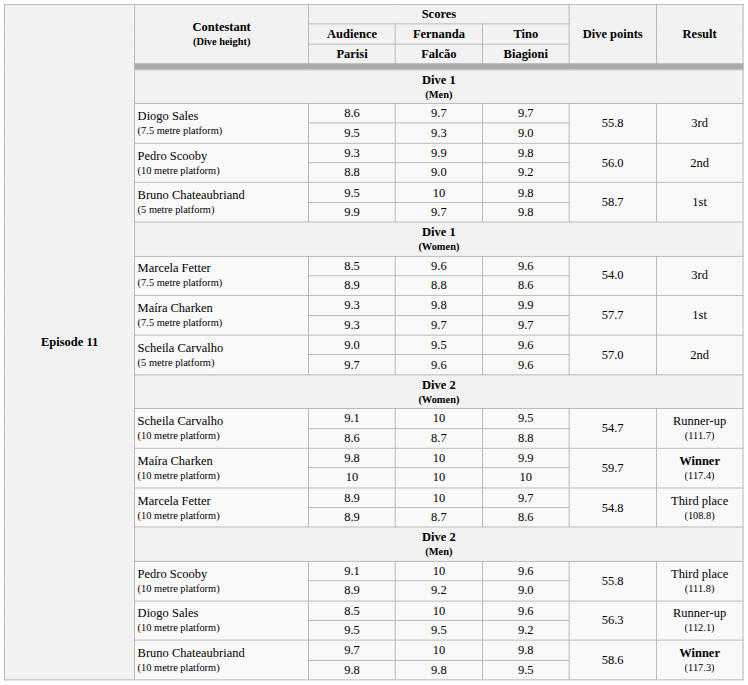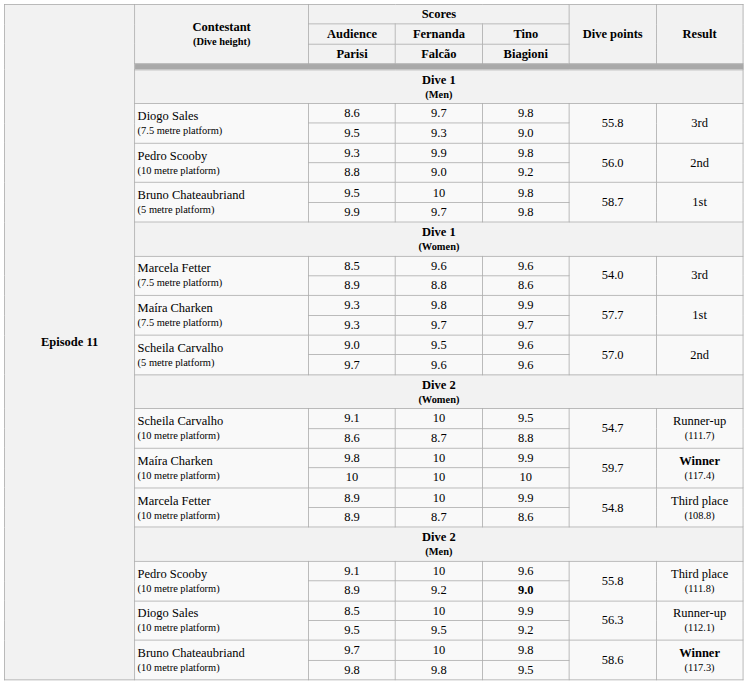 <table class="wikitable" style="text-align:center; width:75%;">
 <tr>
 <th rowspan=32 style="width:15%;">Episode 11<br><small></small></th>
 <th rowspan=03 style="width:20%;">Contestant<br><small>(Dive height)</small></th>
 <th colspan=03 style="width:30%;">Scores</th>
 <th rowspan=03 style="width:10%;">Dive points</th>
 <th rowspan=03 style="width:10%;">Result</th>
 </tr>
 <tr>
 <th style="width:10%;">Audience</th>
 <th style="width:10%;">Fernanda</th>
 <th style="width:10%;">Tino</th>
 </tr>
 <tr>
 <th>Parisi</th>
 <th>Falcão</th>
 <th>Biagioni</th>
 </tr>
 <tr>
 <td colspan=6 bgcolor="#A9A9A9"></td>
 </tr>
 <tr>
 <th colspan=6>Dive 1<br><small>(Men)</small></th>
 </tr>
 <tr>
 <td align="left" rowspan=2>Diogo Sales<br><small>(7.5 metre platform)</small></td>
 <td>8.6</td>
 <td>9.7</td>
-<td>9.7</td>
+<td>9.8</td>
 <td rowspan=2>55.8</td>
 <td rowspan=2>3rd</td>
 </tr>
 <tr>
 <td>9.5</td>
 <td>9.3</td>
 <td>9.0</td>
 </tr>
 <tr>
 <td align="left" rowspan=2>Pedro Scooby<br><small>(10 metre platform)</small></td>
 <td>9.3</td>
 <td>9.9</td>
 <td>9.8</td>
 <td rowspan=2>56.0</td>
 <td rowspan=2>2nd</td>
 </tr>
 <tr>
 <td>8.8</td>
 <td>9.0</td>
 <td>9.2</td>
 </tr>
 <tr>
 <td align="left" rowspan=2>Bruno Chateaubriand<br><small>(5 metre platform)</small></td>
 <td>9.5</td>
 <td>10</td>
 <td>9.8</td>
 <td rowspan=2>58.7</td>
 <td rowspan=2>1st</td>
 </tr>
 <tr>
 <td>9.9</td>
 <td>9.7</td>
 <td>9.8</td>
 </tr>
 <tr>
 <th colspan=6>Dive 1<br><small>(Women)</small></th>
 </tr>
 <tr>
 <td align="left" rowspan=2>Marcela Fetter<br><small>(7.5 metre platform)</small></td>
 <td>8.5</td>
 <td>9.6</td>
 <td>9.6</td>
 <td rowspan=2>54.0</td>
 <td rowspan=2>3rd</td>
 </tr>
 <tr>
 <td>8.9</td>
 <td>8.8</td>
 <td>8.6</td>
 </tr>
 <tr>
 <td align="left" rowspan=2>Maíra Charken<br><small>(7.5 metre platform)</small></td>
 <td>9.3</td>
 <td>9.8</td>
 <td>9.9</td>
 <td rowspan=2>57.7</td>
 <td rowspan=2>1st</td>
 </tr>
 <tr>
 <td>9.3</td>
 <td>9.7</td>
 <td>9.7</td>
 </tr>
 <tr>
 <td align="left" rowspan=2>Scheila Carvalho<br><small>(5 metre platform)</small></td>
 <td>9.0</td>
 <td>9.5</td>
 <td>9.6</td>
 <td rowspan=2>57.0</td>
 <td rowspan=2>2nd</td>
 </tr>
 <tr>
 <td>9.7</td>
 <td>9.6</td>
 <td>9.6</td>
 </tr>
 <tr>
 <th colspan=6>Dive 2<br><small>(Women)</small></th>
 </tr>
 <tr>
 <td align="left" rowspan=2>Scheila Carvalho<br><small>(10 metre platform)</small></td>
 <td>9.1</td>
 <td>10</td>
 <td>9.5</td>
 <td rowspan=2>54.7</td>
 <td rowspan=2>Runner-up<br><small>(111.7)</small></td>
 </tr>
 <tr>
 <td>8.6</td>
 <td>8.7</td>
 <td>8.8</td>
 </tr>
 <tr>
 <td align="left" rowspan=2>Maíra Charken<br><small>(10 metre platform)</small></td>
 <td>9.8</td>
 <td>10</td>
 <td>9.9</td>
 <td rowspan=2>59.7</td>
 <td rowspan=2><strong>Winner</strong><br><small>(117.4)</small></td>
 </tr>
 <tr>
 <td>10</td>
 <td>10</td>
 <td>10</td>
 </tr>
 <tr>
 <td align="left" rowspan=2>Marcela Fetter<br><small>(10 metre platform)</small></td>
 <td>8.9</td>
 <td>10</td>
-<td>9.7</td>
+<td>9.9</td>
 <td rowspan=2>54.8</td>
 <td rowspan=2>Third place<br><small>(108.8)</small></td>
 </tr>
 <tr>
 <td>8.9</td>
 <td>8.7</td>
 <td>8.6</td>
 </tr>
 <tr>
 <th colspan=6>Dive 2<br><small>(Men)</small></th>
 </tr>
 <tr>
 <td align="left" rowspan=2>Pedro Scooby<br><small>(10 metre platform)</small></td>
 <td>9.1</td>
 <td>10</td>
 <td>9.6</td>
 <td rowspan=2>55.8</td>
 <td rowspan=2>Third place<br><small>(111.8)</small></td>
 </tr>
 <tr>
 <td>8.9</td>
 <td>9.2</td>
-<td>9.0</td>
+<td><strong>9.0</strong></td>
 </tr>
 <tr>
 <td align="left" rowspan=2>Diogo Sales<br><small>(10 metre platform)</small></td>
 <td>8.5</td>
 <td>10</td>
-<td>9.6</td>
+<td>9.9</td>
 <td rowspan=2>56.3</td>
 <td rowspan=2>Runner-up<br><small>(112.1)</small></td>
 </tr>
 <tr>
 <td>9.5</td>
 <td>9.5</td>
 <td>9.2</td>
 </tr>
 <tr>
 <td align="left" rowspan=2>Bruno Chateaubriand<br><small>(10 metre platform)</small></td>
 <td>9.7</td>
 <td>10</td>
 <td>9.8</td>
 <td rowspan=2>58.6</td>
 <td rowspan=2><strong>Winner</strong><br><small>(117.3)</small></td>
 </tr>
 <tr>
 <td>9.8</td>
 <td>9.8</td>
 <td>9.5</td>
 </tr>
 </table>
